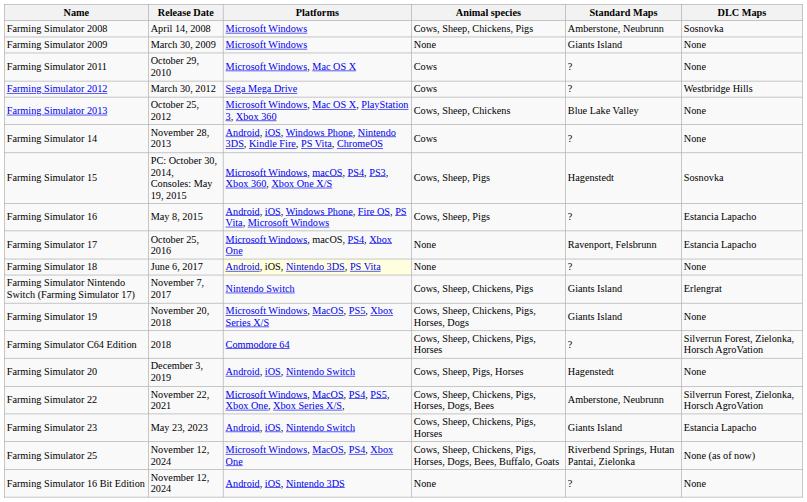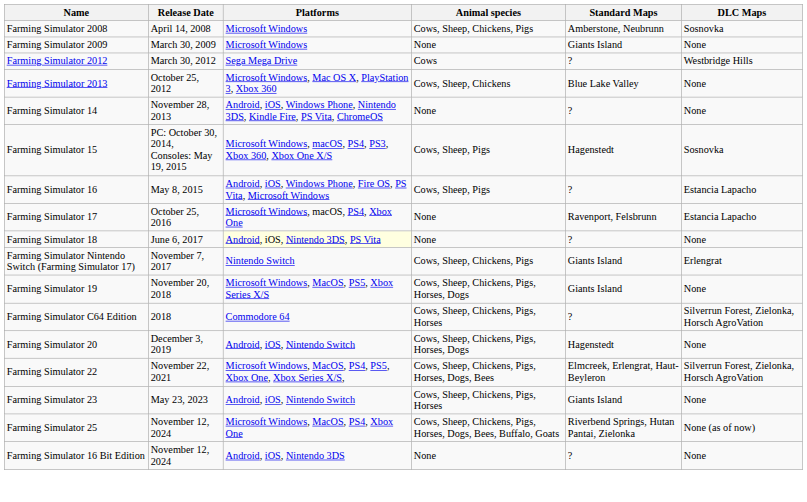 <table class="wikitable">
 <tr>
 <th>Name</th>
 <th>Release Date</th>
 <th>Platforms</th>
 <th>Animal species</th>
 <th>Standard Maps</th>
 <th>DLC Maps</th>
 </tr>
 <tr>
 <td>Farming Simulator 2008</td>
 <td>April 14, 2008</td>
 <td><a href='#'>Microsoft Windows</a></td>
 <td>Cows, Sheep, Chickens, Pigs</td>
 <td>Amberstone, Neubrunn</td>
 <td>Sosnovka</td>
 </tr>
 <tr>
 <td>Farming Simulator 2009</td>
 <td>March 30, 2009</td>
 <td><a href='#'>Microsoft Windows</a></td>
 <td>None</td>
 <td>Giants Island</td>
 <td>None</td>
 </tr>
 <tr>
-<td>Farming Simulator 2011</td>
-<td>October 29, 2010</td>
-<td><a href='#'>Microsoft Windows</a>, <a href='#'>Mac OS X</a></td>
-<td>Cows</td>
-<td>?</td>
-<td>None</td>
-</tr>
-<tr>
 <td><a href='#'>Farming Simulator 2012</a></td>
 <td>March 30, 2012</td>
 <td><a href='#'>Sega Mega Drive</a></td>
 <td>Cows</td>
 <td>?</td>
 <td>Westbridge Hills</td>
 </tr>
 <tr>
 <td><a href='#'>Farming Simulator 2013</a></td>
 <td>October 25, 2012</td>
 <td><a href='#'>Microsoft Windows</a>,  <a href='#'>Mac OS X</a>, <a href='#'>PlayStation 3</a>, <a href='#'>Xbox 360</a></td>
 <td>Cows, Sheep, Chickens</td>
 <td>Blue Lake Valley</td>
 <td>None</td>
 </tr>
 <tr>
 <td>Farming Simulator 14</td>
 <td>November 28, 2013</td>
 <td><a href='#'>Android</a>, <a href='#'>iOS</a>, <a href='#'>Windows Phone</a>, <a href='#'>Nintendo 3DS</a>, <a href='#'>Kindle Fire</a>, <a href='#'>PS Vita</a>, <a href='#'>ChromeOS</a></td>
-<td>Cows</td>
+<td>None</td>
 <td>?</td>
 <td>None</td>
 </tr>
 <tr>
 <td>Farming Simulator 15</td>
 <td>PC: October 30, 2014,<br>Consoles: May 19, 2015</td>
 <td><a href='#'>Microsoft Windows</a>, <a href='#'>macOS</a>, <a href='#'>PS4</a>, <a href='#'>PS3</a>, <a href='#'>Xbox 360</a>, <a href='#'>Xbox One X/S</a></td>
 <td>Cows, Sheep, Pigs</td>
 <td>Hagenstedt</td>
 <td>Sosnovka</td>
 </tr>
 <tr>
 <td>Farming Simulator 16</td>
 <td>May 8, 2015</td>
 <td><a href='#'>Android</a>, <a href='#'>iOS</a>, <a href='#'>Windows Phone</a>, <a href='#'>Fire OS</a>, <a href='#'>PS Vita</a>, <a href='#'>Microsoft Windows</a></td>
 <td>Cows, Sheep, Pigs</td>
 <td>?</td>
 <td>Estancia Lapacho</td>
 </tr>
 <tr>
 <td>Farming Simulator 17</td>
 <td>October 25, 2016</td>
 <td><a href='#'>Microsoft Windows</a>, macOS, <a href='#'>PS4</a>, <a href='#'>Xbox One</a></td>
 <td>None</td>
 <td>Ravenport, Felsbrunn</td>
 <td>Estancia Lapacho</td>
 </tr>
 <tr>
 <td>Farming Simulator 18</td>
 <td>June 6, 2017</td>
 <td style="background: lightyellow;"><a href='#'>Android</a>, iOS, <a href='#'>Nintendo 3DS</a>, <a href='#'>PS Vita</a></td>
 <td>None</td>
 <td>?</td>
 <td>None</td>
 </tr>
 <tr>
 <td>Farming Simulator Nintendo Switch (Farming Simulator 17)</td>
 <td>November 7, 2017</td>
 <td><a href='#'>Nintendo Switch</a></td>
 <td>Cows, Sheep, Chickens, Pigs</td>
 <td>Giants Island</td>
 <td>Erlengrat</td>
 </tr>
 <tr>
 <td>Farming Simulator 19</td>
 <td>November 20, 2018</td>
 <td><a href='#'>Microsoft Windows</a>, <a href='#'>MacOS</a>, <a href='#'>PS5</a>, <a href='#'>Xbox Series X/S</a></td>
 <td>Cows, Sheep, Chickens, Pigs, Horses, Dogs</td>
 <td>Giants Island</td>
 <td>None</td>
 </tr>
 <tr>
 <td>Farming Simulator C64 Edition</td>
 <td>2018</td>
 <td><a href='#'>Commodore 64</a></td>
 <td>Cows, Sheep, Chickens, Pigs, Horses</td>
 <td>?</td>
 <td>Silverrun Forest, Zielonka, Horsch AgroVation</td>
 </tr>
 <tr>
 <td>Farming Simulator 20</td>
 <td>December 3, 2019</td>
 <td><a href='#'>Android</a>, <a href='#'>iOS</a>, <a href='#'>Nintendo Switch</a></td>
-<td>Cows, Sheep, Pigs, Horses</td>
+<td>Cows, Sheep, Chickens, Pigs, Horses, Dogs</td>
 <td>Hagenstedt</td>
 <td>None</td>
 </tr>
 <tr>
 <td>Farming Simulator 22</td>
 <td>November 22, 2021</td>
 <td><a href='#'>Microsoft Windows</a>, <a href='#'>MacOS</a>, <a href='#'>PS4</a>, <a href='#'>PS5</a>, <a href='#'>Xbox One</a>, <a href='#'>Xbox Series X/S</a>,</td>
 <td>Cows, Sheep, Chickens, Pigs, Horses, Dogs, Bees</td>
-<td>Amberstone, Neubrunn</td>
+<td>Elmcreek, Erlengrat, Haut-Beyleron</td>
 <td>Silverrun Forest, Zielonka, Horsch AgroVation</td>
 </tr>
 <tr>
 <td>Farming Simulator 23</td>
 <td>May 23, 2023</td>
 <td><a href='#'>Android</a>, <a href='#'>iOS</a>, <a href='#'>Nintendo Switch</a></td>
 <td>Cows, Sheep, Chickens, Pigs, Horses</td>
 <td>Giants Island</td>
-<td>Estancia Lapacho</td>
+<td>None</td>
 </tr>
 <tr>
 <td>Farming Simulator 25</td>
 <td>November 12, 2024</td>
 <td><a href='#'>Microsoft Windows</a>, <a href='#'>MacOS</a>, <a href='#'>PS4</a>, <a href='#'>Xbox One</a></td>
 <td>Cows, Sheep, Chickens, Pigs, Horses, Dogs, Bees, Buffalo, Goats</td>
 <td>Riverbend Springs, Hutan Pantai, Zielonka</td>
 <td>None (as of now)</td>
 </tr>
 <tr>
 <td>Farming Simulator 16 Bit Edition</td>
 <td>November 12, 2024</td>
 <td><a href='#'>Android</a>, <a href='#'>iOS</a>, <a href='#'>Nintendo 3DS</a></td>
 <td>None</td>
 <td>?</td>
 <td>None</td>
 </tr>
 </table>
